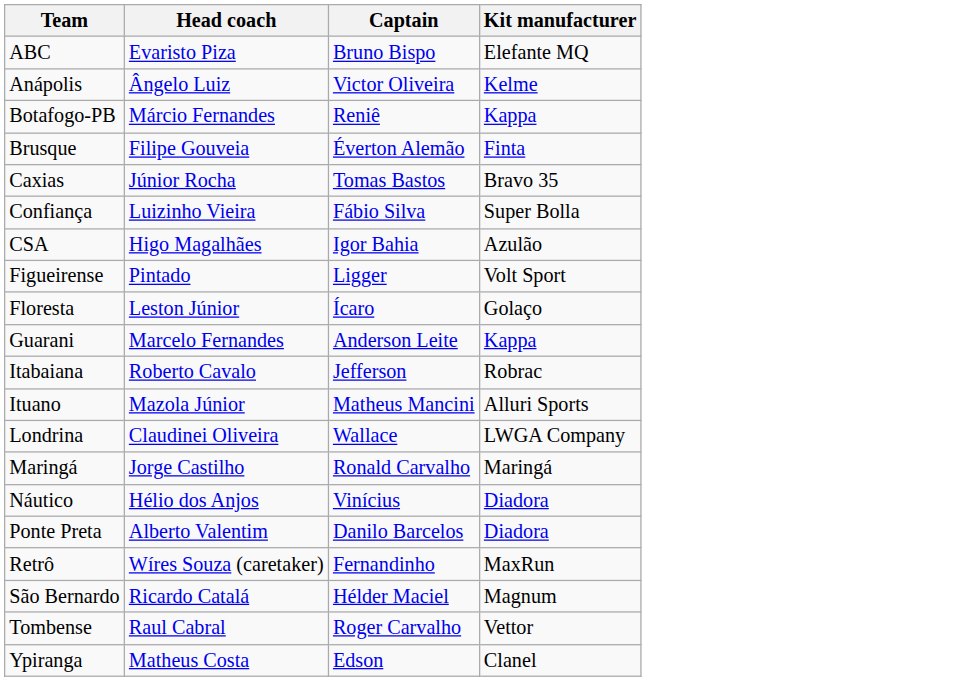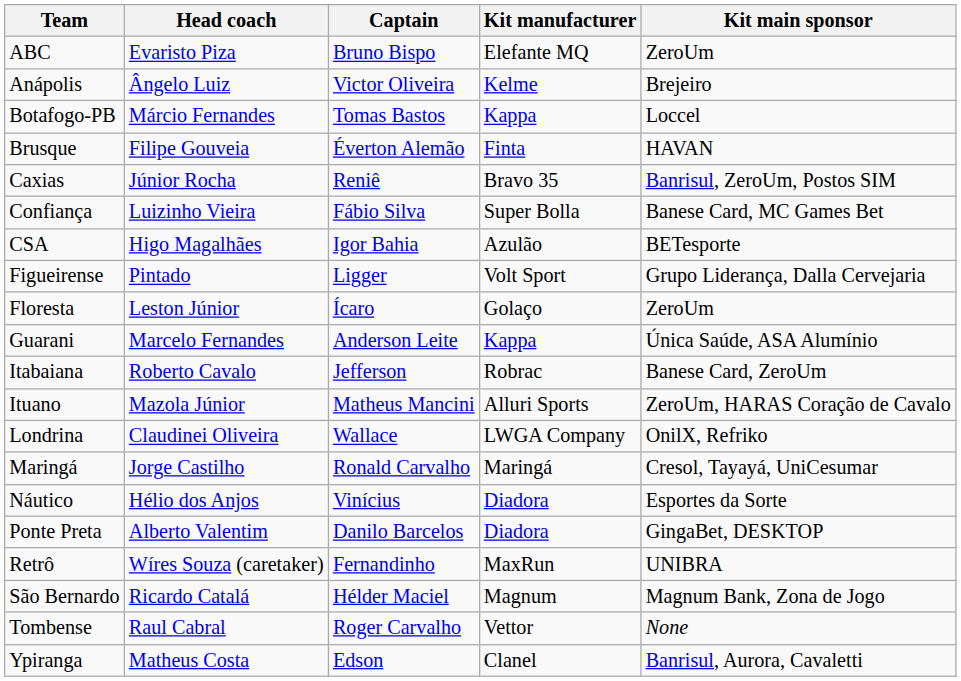 <table class="wikitable sortable"|>
 <tr>
 <th>Team</th>
 <th>Head coach</th>
 <th>Captain</th>
 <th>Kit manufacturer</th>
+<th>Kit main sponsor</th>
 </tr>
 <tr>
 <td>ABC</td>
 <td> <a href='#'>Evaristo Piza</a></td>
 <td> <a href='#'>Bruno Bispo</a></td>
 <td>Elefante MQ</td>
+<td>ZeroUm</td>
 </tr>
 <tr>
 <td>Anápolis</td>
 <td> <a href='#'>Ângelo Luiz</a></td>
 <td> <a href='#'>Victor Oliveira</a></td>
 <td><a href='#'>Kelme</a></td>
+<td>Brejeiro</td>
 </tr>
 <tr>
 <td>Botafogo-PB</td>
 <td> <a href='#'>Márcio Fernandes</a></td>
-<td> <a href='#'>Reniê</a></td>
+<td> <a href='#'>Tomas Bastos</a></td>
 <td><a href='#'>Kappa</a></td>
+<td>Loccel</td>
 </tr>
 <tr>
 <td>Brusque</td>
 <td> <a href='#'>Filipe Gouveia</a></td>
 <td> <a href='#'>Éverton Alemão</a></td>
 <td><a href='#'>Finta</a></td>
+<td>HAVAN</td>
 </tr>
 <tr>
 <td>Caxias</td>
 <td> <a href='#'>Júnior Rocha</a></td>
-<td> <a href='#'>Tomas Bastos</a></td>
+<td> <a href='#'>Reniê</a></td>
 <td>Bravo 35</td>
+<td><a href='#'>Banrisul</a>, ZeroUm, Postos SIM</td>
 </tr>
 <tr>
 <td>Confiança</td>
 <td> <a href='#'>Luizinho Vieira</a></td>
 <td> <a href='#'>Fábio Silva</a></td>
 <td>Super Bolla</td>
+<td>Banese Card, MC Games Bet</td>
 </tr>
 <tr>
 <td>CSA</td>
 <td> <a href='#'>Higo Magalhães</a></td>
 <td> <a href='#'>Igor Bahia</a></td>
 <td>Azulão</td>
+<td>BETesporte</td>
 </tr>
 <tr>
 <td>Figueirense</td>
 <td> <a href='#'>Pintado</a></td>
 <td> <a href='#'>Ligger</a></td>
 <td>Volt Sport</td>
+<td>Grupo Liderança, Dalla Cervejaria</td>
 </tr>
 <tr>
 <td>Floresta</td>
 <td> <a href='#'>Leston Júnior</a></td>
 <td> <a href='#'>Ícaro</a></td>
 <td>Golaço</td>
+<td>ZeroUm</td>
 </tr>
 <tr>
 <td>Guarani</td>
 <td> <a href='#'>Marcelo Fernandes</a></td>
 <td> <a href='#'>Anderson Leite</a></td>
 <td><a href='#'>Kappa</a></td>
+<td>Única Saúde, ASA Alumínio</td>
 </tr>
 <tr>
 <td>Itabaiana</td>
 <td> <a href='#'>Roberto Cavalo</a></td>
 <td> <a href='#'>Jefferson</a></td>
 <td>Robrac</td>
+<td>Banese Card, ZeroUm</td>
 </tr>
 <tr>
 <td>Ituano</td>
 <td> <a href='#'>Mazola Júnior</a></td>
 <td> <a href='#'>Matheus Mancini</a></td>
 <td>Alluri Sports</td>
+<td>ZeroUm, HARAS Coração de Cavalo</td>
 </tr>
 <tr>
 <td>Londrina</td>
 <td> <a href='#'>Claudinei Oliveira</a></td>
 <td> <a href='#'>Wallace</a></td>
 <td>LWGA Company</td>
+<td>OnilX, Refriko</td>
 </tr>
 <tr>
 <td>Maringá</td>
 <td> <a href='#'>Jorge Castilho</a></td>
 <td> <a href='#'>Ronald Carvalho</a></td>
 <td>Maringá</td>
+<td>Cresol, Tayayá, UniCesumar</td>
 </tr>
 <tr>
 <td>Náutico</td>
 <td> <a href='#'>Hélio dos Anjos</a></td>
 <td> <a href='#'>Vinícius</a></td>
 <td><a href='#'>Diadora</a></td>
+<td>Esportes da Sorte</td>
 </tr>
 <tr>
 <td>Ponte Preta</td>
 <td> <a href='#'>Alberto Valentim</a></td>
 <td> <a href='#'>Danilo Barcelos</a></td>
 <td><a href='#'>Diadora</a></td>
+<td>GingaBet, DESKTOP</td>
 </tr>
 <tr>
 <td>Retrô</td>
 <td> <a href='#'>Wíres Souza</a> (caretaker)</td>
 <td> <a href='#'>Fernandinho</a></td>
 <td>MaxRun</td>
+<td>UNIBRA</td>
 </tr>
 <tr>
 <td>São Bernardo</td>
 <td> <a href='#'>Ricardo Catalá</a></td>
 <td> <a href='#'>Hélder Maciel</a></td>
 <td>Magnum</td>
+<td>Magnum Bank, Zona de Jogo</td>
 </tr>
 <tr>
 <td>Tombense</td>
 <td> <a href='#'>Raul Cabral</a></td>
 <td> <a href='#'>Roger Carvalho</a></td>
 <td>Vettor</td>
+<td><em>None</em></td>
 </tr>
 <tr>
 <td>Ypiranga</td>
 <td> <a href='#'>Matheus Costa</a></td>
 <td> <a href='#'>Edson</a></td>
 <td>Clanel</td>
+<td><a href='#'>Banrisul</a>, Aurora, Cavaletti</td>
 </tr>
 </table>
